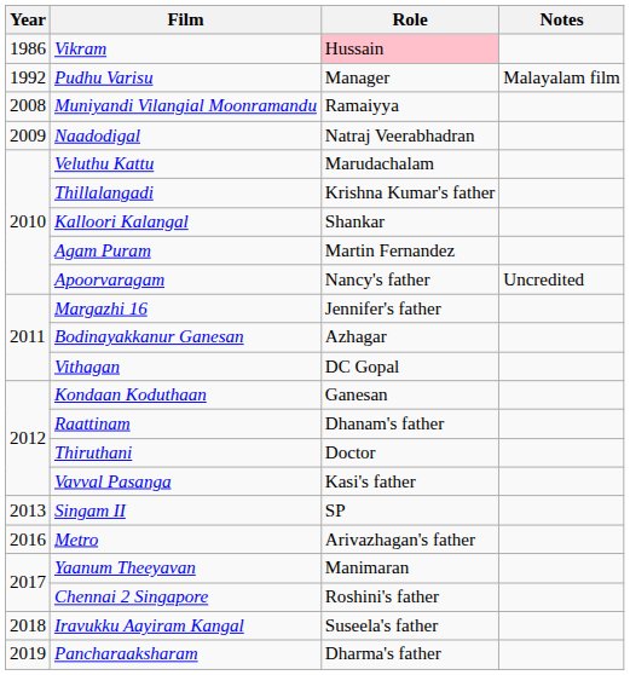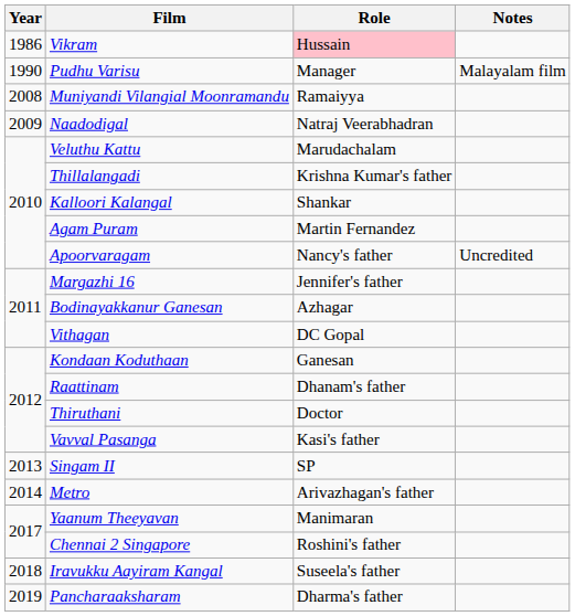 <table class="wikitable sortable">
 <tr>
 <th>Year</th>
 <th>Film</th>
 <th>Role</th>
 <th>Notes</th>
 </tr>
 <tr>
 <td>1986</td>
 <td><em><a href='#'>Vikram</a></em></td>
 <td style="background: pink;">Hussain</td>
 <td></td>
 </tr>
 <tr>
-<td>1992</td>
+<td>1990</td>
 <td><em><a href='#'>Pudhu Varisu</a></em></td>
 <td>Manager</td>
 <td>Malayalam film</td>
 </tr>
 <tr>
 <td>2008</td>
 <td><em><a href='#'>Muniyandi Vilangial Moonramandu</a></em></td>
 <td>Ramaiyya</td>
 <td></td>
 </tr>
 <tr>
 <td>2009</td>
 <td><em><a href='#'>Naadodigal</a></em></td>
 <td>Natraj Veerabhadran</td>
 <td></td>
 </tr>
 <tr>
 <td rowspan="5">2010</td>
 <td><em><a href='#'>Veluthu Kattu</a></em></td>
 <td>Marudachalam</td>
 <td></td>
 </tr>
 <tr>
 <td><em><a href='#'>Thillalangadi</a></em></td>
 <td>Krishna Kumar's father</td>
 <td></td>
 </tr>
 <tr>
 <td><em><a href='#'>Kalloori Kalangal</a></em></td>
 <td>Shankar</td>
 <td></td>
 </tr>
 <tr>
 <td><em><a href='#'>Agam Puram</a></em></td>
 <td>Martin Fernandez</td>
 <td></td>
 </tr>
 <tr>
 <td><em><a href='#'>Apoorvaragam</a></em></td>
 <td>Nancy's father</td>
 <td>Uncredited</td>
 </tr>
 <tr>
 <td rowspan="3">2011</td>
 <td><em><a href='#'>Margazhi 16</a></em></td>
 <td>Jennifer's father</td>
 <td></td>
 </tr>
 <tr>
 <td><em><a href='#'>Bodinayakkanur Ganesan</a></em></td>
 <td>Azhagar</td>
 <td></td>
 </tr>
 <tr>
 <td><em><a href='#'>Vithagan</a></em></td>
 <td>DC Gopal</td>
 <td></td>
 </tr>
 <tr>
 <td rowspan="4">2012</td>
 <td><em><a href='#'>Kondaan Koduthaan</a></em></td>
 <td>Ganesan</td>
 <td></td>
 </tr>
 <tr>
 <td><em><a href='#'>Raattinam</a></em></td>
 <td>Dhanam's father</td>
 <td></td>
 </tr>
 <tr>
 <td><em><a href='#'>Thiruthani</a></em></td>
 <td>Doctor</td>
 <td></td>
 </tr>
 <tr>
 <td><em><a href='#'>Vavval Pasanga</a></em></td>
 <td>Kasi's father</td>
 <td></td>
 </tr>
 <tr>
 <td>2013</td>
 <td><em><a href='#'>Singam II</a></em></td>
 <td>SP</td>
 <td></td>
 </tr>
 <tr>
-<td>2016</td>
+<td>2014</td>
 <td><em><a href='#'>Metro</a></em></td>
 <td>Arivazhagan's father</td>
 <td></td>
 </tr>
 <tr>
 <td rowspan="2">2017</td>
 <td><em><a href='#'>Yaanum Theeyavan</a></em></td>
 <td>Manimaran</td>
 <td></td>
 </tr>
 <tr>
 <td><em><a href='#'>Chennai 2 Singapore</a></em></td>
 <td>Roshini's father</td>
 <td></td>
 </tr>
 <tr>
 <td>2018</td>
 <td><em><a href='#'>Iravukku Aayiram Kangal</a></em></td>
 <td>Suseela's father</td>
 <td></td>
 </tr>
 <tr>
 <td>2019</td>
 <td><em><a href='#'>Pancharaaksharam</a></em></td>
 <td>Dharma's father</td>
 <td></td>
 </tr>
 </table>
